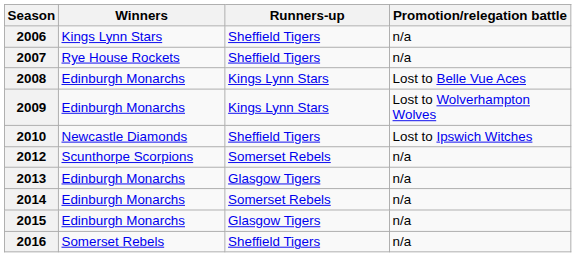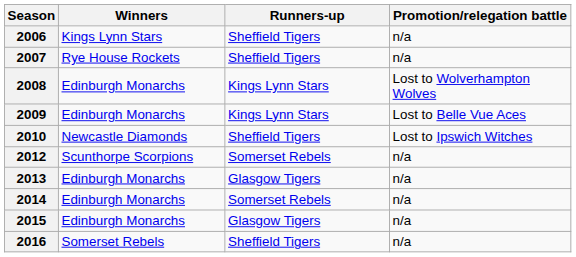 <table class="wikitable" style="font-size: 90%">
 <tr>
 <th width=50>Season</th>
 <th width=200>Winners</th>
 <th width=200>Runners-up</th>
 <th width=200>Promotion/relegation battle</th>
 </tr>
 <tr>
 <th>2006</th>
 <td><a href='#'>Kings Lynn Stars</a></td>
 <td><a href='#'>Sheffield Tigers</a></td>
 <td>n/a</td>
 </tr>
 <tr>
 <th>2007</th>
 <td><a href='#'>Rye House Rockets</a></td>
 <td><a href='#'>Sheffield Tigers</a></td>
 <td>n/a</td>
 </tr>
 <tr>
 <th>2008</th>
 <td><a href='#'>Edinburgh Monarchs</a></td>
 <td><a href='#'>Kings Lynn Stars</a></td>
-<td>Lost to <a href='#'>Belle Vue Aces</a></td>
+<td>Lost to <a href='#'>Wolverhampton Wolves</a></td>
 </tr>
 <tr>
 <th>2009</th>
 <td><a href='#'>Edinburgh Monarchs</a></td>
 <td><a href='#'>Kings Lynn Stars</a></td>
-<td>Lost to <a href='#'>Wolverhampton Wolves</a></td>
+<td>Lost to <a href='#'>Belle Vue Aces</a></td>
 </tr>
 <tr>
 <th>2010</th>
 <td><a href='#'>Newcastle Diamonds</a></td>
 <td><a href='#'>Sheffield Tigers</a></td>
 <td>Lost to <a href='#'>Ipswich Witches</a></td>
 </tr>
 <tr>
 <th>2012</th>
 <td><a href='#'>Scunthorpe Scorpions</a></td>
 <td><a href='#'>Somerset Rebels</a></td>
 <td>n/a</td>
 </tr>
 <tr>
 <th>2013</th>
 <td><a href='#'>Edinburgh Monarchs</a></td>
 <td><a href='#'>Glasgow Tigers</a></td>
 <td>n/a</td>
 </tr>
 <tr>
 <th>2014</th>
 <td><a href='#'>Edinburgh Monarchs</a></td>
 <td><a href='#'>Somerset Rebels</a></td>
 <td>n/a</td>
 </tr>
 <tr>
 <th>2015</th>
 <td><a href='#'>Edinburgh Monarchs</a></td>
 <td><a href='#'>Glasgow Tigers</a></td>
 <td>n/a</td>
 </tr>
 <tr>
 <th>2016</th>
 <td><a href='#'>Somerset Rebels</a></td>
 <td><a href='#'>Sheffield Tigers</a></td>
 <td>n/a</td>
 </tr>
 </table>
